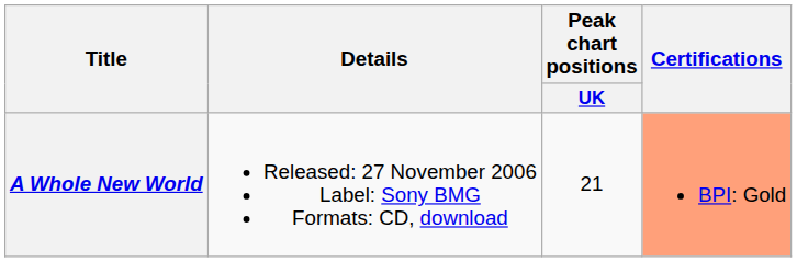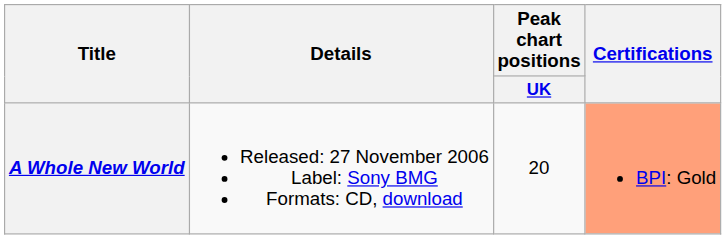 <table class="wikitable plainrowheaders" style="text-align:center;">
 <tr>
 <th rowspan="2">Title</th>
 <th rowspan="2">Details</th>
 <th>Peak chart positions</th>
 <th rowspan="2"><a href='#'>Certifications</a></th>
 </tr>
 <tr>
 <th scope="col" style="width:3em; font-size:90%"><a href='#'>UK</a><br></th>
 </tr>
 <tr>
 <th scope="row"><em><a href='#'>A Whole New World</a></em><br></th>
 <td><br><ul><li>Released: 27 November 2006</li><li>Label: <a href='#'>Sony BMG</a></li><li>Formats: CD, <a href='#'>download</a></li></ul></td>
-<td align="center">21</td>
+<td align="center">20</td>
 <td style="background: lightsalmon;"><br><ul><li><a href='#'>BPI</a>: Gold</li></ul></td>
 </tr>
 </table>
